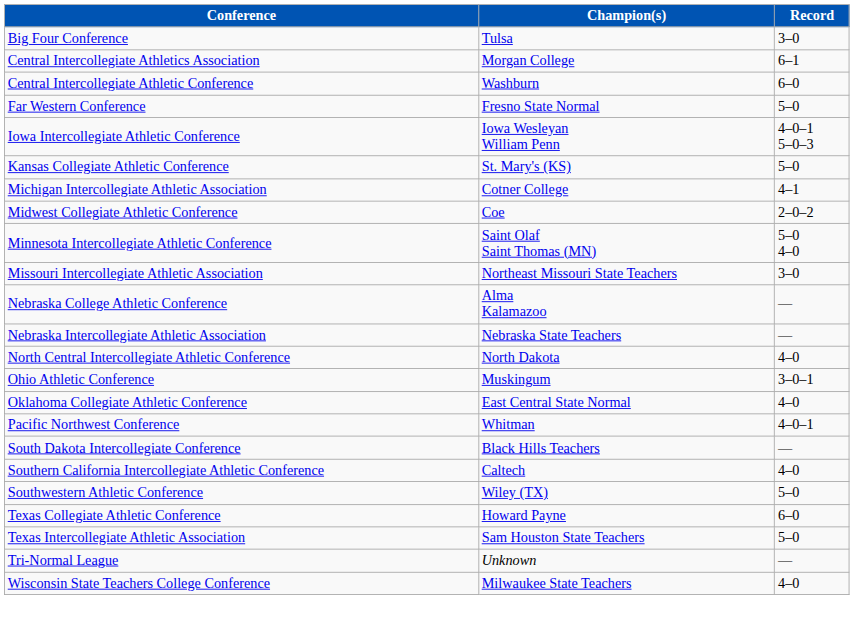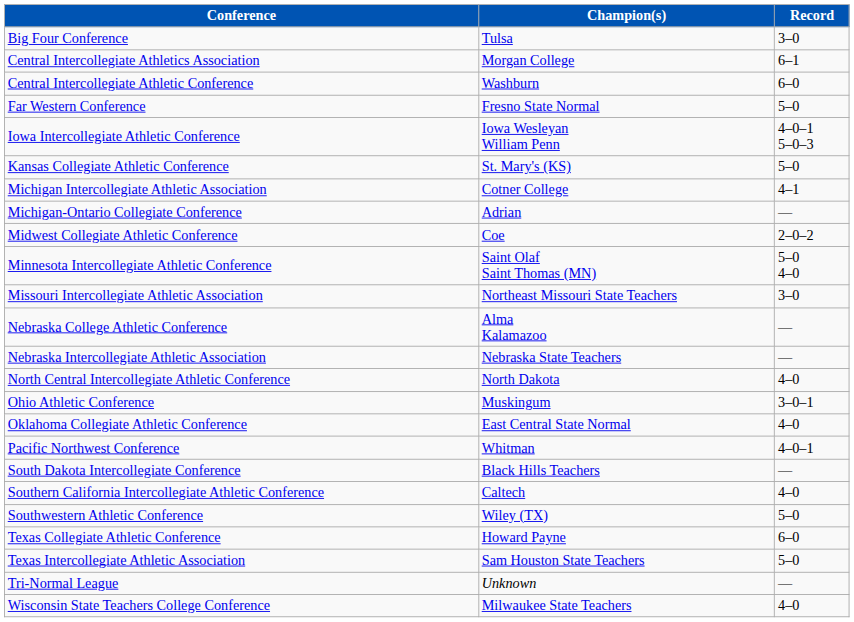 <table class="wikitable" width="60%">
 <tr>
 <th style="background:#0054B3; color:#FFFFFF;">Conference</th>
 <th style="background:#0054B3; color:#FFFFFF;">Champion(s)</th>
 <th style="background:#0054B3; color:#FFFFFF;">Record</th>
 </tr>
 <tr align="left">
 <td><a href='#'>Big Four Conference</a></td>
 <td><a href='#'>Tulsa</a></td>
 <td>3–0</td>
 </tr>
 <tr align="left">
 <td><a href='#'>Central Intercollegiate Athletics Association</a></td>
 <td><a href='#'>Morgan College</a></td>
 <td>6–1</td>
 </tr>
 <tr align="left">
 <td><a href='#'>Central Intercollegiate Athletic Conference</a></td>
 <td><a href='#'>Washburn</a></td>
 <td>6–0</td>
 </tr>
 <tr align="left">
 <td><a href='#'>Far Western Conference</a></td>
 <td><a href='#'>Fresno State Normal</a></td>
 <td>5–0</td>
 </tr>
 <tr align="left">
 <td><a href='#'>Iowa Intercollegiate Athletic Conference</a></td>
 <td><a href='#'>Iowa Wesleyan</a><br><a href='#'>William Penn</a></td>
 <td>4–0–1<br>5–0–3</td>
 </tr>
 <tr align="left">
 <td><a href='#'>Kansas Collegiate Athletic Conference</a></td>
 <td><a href='#'>St. Mary's (KS)</a></td>
 <td>5–0</td>
 </tr>
 <tr align="left">
 <td><a href='#'>Michigan Intercollegiate Athletic Association</a></td>
 <td><a href='#'>Cotner College</a></td>
 <td>4–1</td>
+</tr>
+<tr align="left">
+<td><a href='#'>Michigan-Ontario Collegiate Conference</a></td>
+<td><a href='#'>Adrian</a></td>
+<td>—</td>
 </tr>
 <tr align="left">
 <td><a href='#'>Midwest Collegiate Athletic Conference</a></td>
 <td><a href='#'>Coe</a></td>
 <td>2–0–2</td>
 </tr>
 <tr align="left">
 <td><a href='#'>Minnesota Intercollegiate Athletic Conference</a></td>
 <td><a href='#'>Saint Olaf</a><br><a href='#'>Saint Thomas (MN)</a></td>
 <td>5–0<br>4–0</td>
 </tr>
 <tr align="left">
 <td><a href='#'>Missouri Intercollegiate Athletic Association</a></td>
 <td><a href='#'>Northeast Missouri State Teachers</a></td>
 <td>3–0</td>
 </tr>
 <tr align="left">
 <td><a href='#'>Nebraska College Athletic Conference</a></td>
 <td><a href='#'>Alma</a><br><a href='#'>Kalamazoo</a></td>
 <td>—</td>
 </tr>
 <tr align="left">
 <td><a href='#'>Nebraska Intercollegiate Athletic Association</a></td>
 <td><a href='#'>Nebraska State Teachers</a></td>
 <td>—</td>
 </tr>
 <tr align="left">
 <td><a href='#'>North Central Intercollegiate Athletic Conference</a></td>
 <td><a href='#'>North Dakota</a></td>
 <td>4–0</td>
 </tr>
 <tr align="left">
 <td><a href='#'>Ohio Athletic Conference</a></td>
 <td><a href='#'>Muskingum</a></td>
 <td>3–0–1</td>
 </tr>
 <tr align="left">
 <td><a href='#'>Oklahoma Collegiate Athletic Conference</a></td>
 <td><a href='#'>East Central State Normal</a></td>
 <td>4–0</td>
 </tr>
 <tr align="left">
 <td><a href='#'>Pacific Northwest Conference</a></td>
 <td><a href='#'>Whitman</a></td>
 <td>4–0–1</td>
 </tr>
 <tr align="left">
 <td><a href='#'>South Dakota Intercollegiate Conference</a></td>
 <td><a href='#'>Black Hills Teachers</a></td>
 <td>—</td>
 </tr>
 <tr align="left">
 <td><a href='#'>Southern California Intercollegiate Athletic Conference</a></td>
 <td><a href='#'>Caltech</a></td>
 <td>4–0</td>
 </tr>
 <tr align="left">
 <td><a href='#'>Southwestern Athletic Conference</a></td>
 <td><a href='#'>Wiley (TX)</a></td>
 <td>5–0</td>
 </tr>
 <tr align="left">
 <td><a href='#'>Texas Collegiate Athletic Conference</a></td>
 <td><a href='#'>Howard Payne</a></td>
 <td>6–0</td>
 </tr>
 <tr align="left">
 <td><a href='#'>Texas Intercollegiate Athletic Association</a></td>
 <td><a href='#'>Sam Houston State Teachers</a></td>
 <td>5–0</td>
 </tr>
 <tr align="left">
 <td><a href='#'>Tri-Normal League</a></td>
 <td><em>Unknown</em></td>
 <td>—</td>
 </tr>
 <tr align="left">
 <td><a href='#'>Wisconsin State Teachers College Conference</a></td>
 <td><a href='#'>Milwaukee State Teachers</a></td>
 <td>4–0</td>
 </tr>
 </table>
